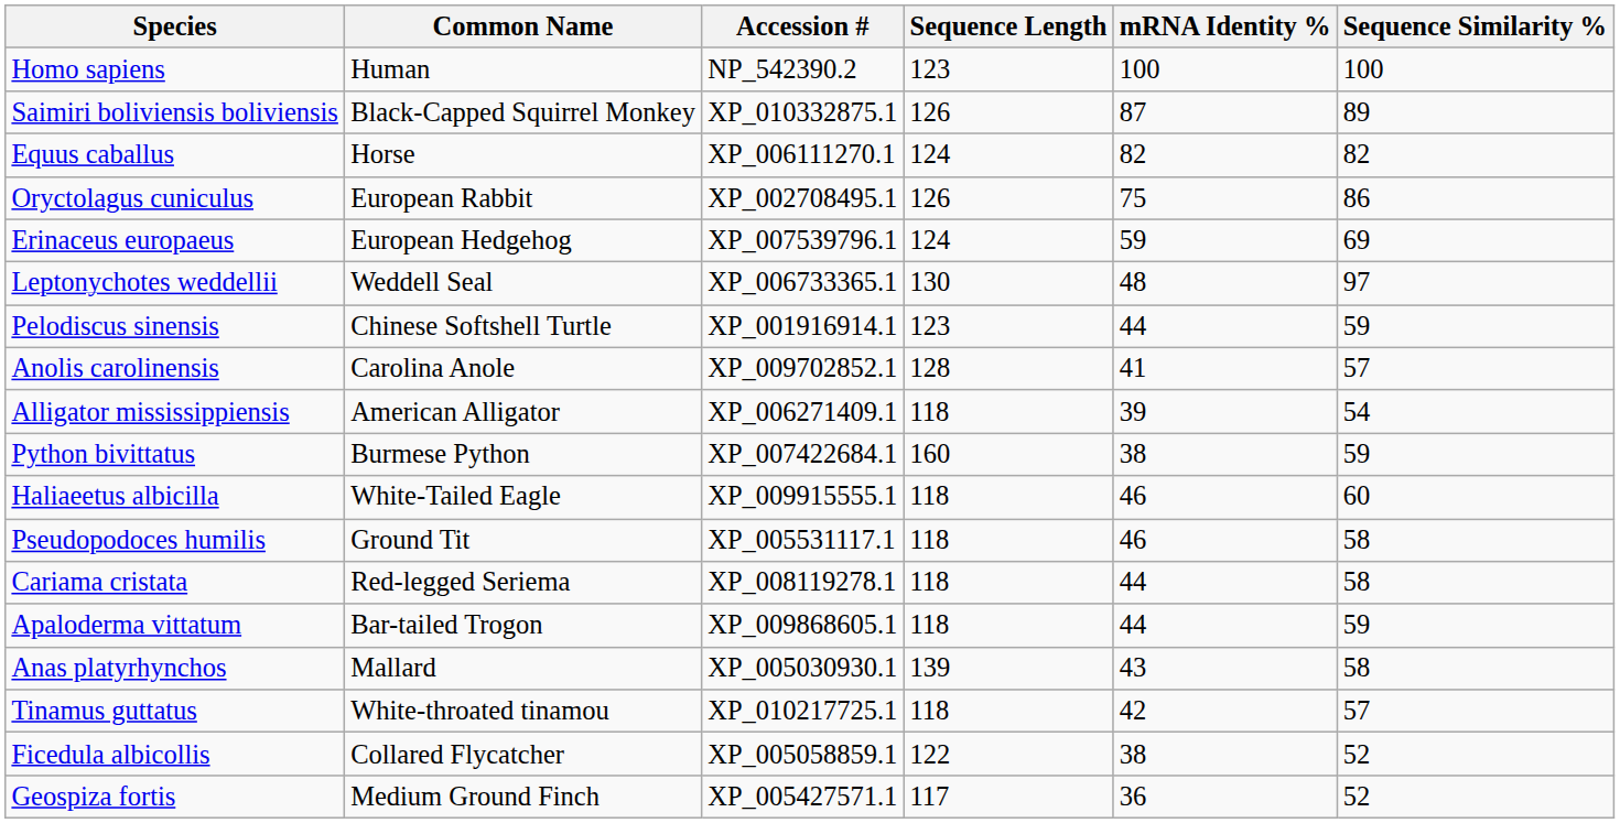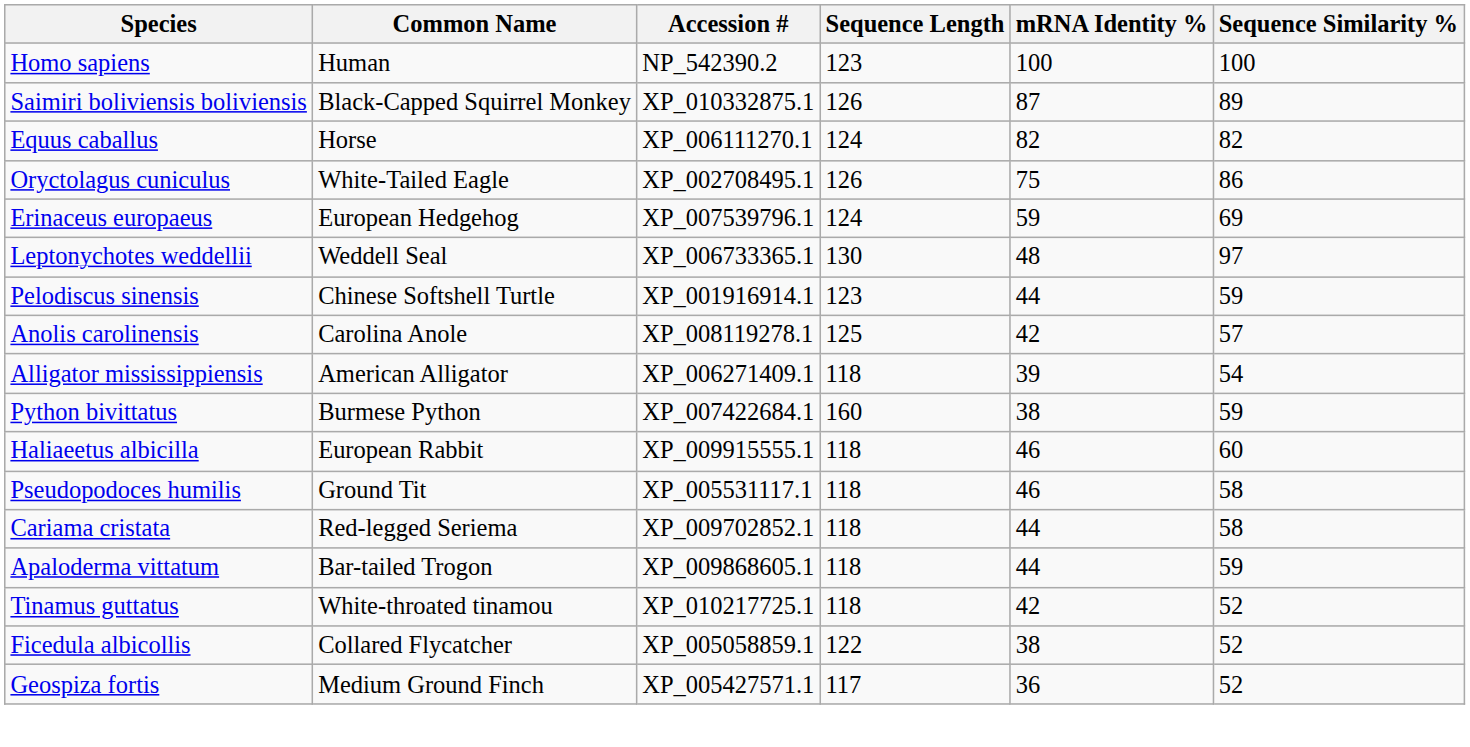 <table class="wikitable">
 <tr>
 <th>Species</th>
 <th>Common Name</th>
 <th>Accession #</th>
 <th>Sequence Length</th>
 <th>mRNA Identity %</th>
 <th>Sequence Similarity %</th>
 </tr>
 <tr>
 <td><a href='#'>Homo sapiens</a></td>
 <td>Human</td>
 <td>NP_542390.2</td>
 <td>123</td>
 <td>100</td>
 <td>100</td>
 </tr>
 <tr>
 <td><a href='#'>Saimiri boliviensis boliviensis</a></td>
 <td>Black-Capped Squirrel Monkey</td>
 <td>XP_010332875.1</td>
 <td>126</td>
 <td>87</td>
 <td>89</td>
 </tr>
 <tr>
 <td><a href='#'>Equus caballus</a></td>
 <td>Horse</td>
 <td>XP_006111270.1</td>
 <td>124</td>
 <td>82</td>
 <td>82</td>
 </tr>
 <tr>
 <td><a href='#'>Oryctolagus cuniculus</a></td>
-<td>European Rabbit</td>
+<td>White-Tailed Eagle</td>
 <td>XP_002708495.1</td>
 <td>126</td>
 <td>75</td>
 <td>86</td>
 </tr>
 <tr>
 <td><a href='#'>Erinaceus europaeus</a></td>
 <td>European Hedgehog</td>
 <td>XP_007539796.1</td>
 <td>124</td>
 <td>59</td>
 <td>69</td>
 </tr>
 <tr>
 <td><a href='#'>Leptonychotes weddellii</a></td>
 <td>Weddell Seal</td>
 <td>XP_006733365.1</td>
 <td>130</td>
 <td>48</td>
 <td>97</td>
 </tr>
 <tr>
 <td><a href='#'>Pelodiscus sinensis</a></td>
 <td>Chinese Softshell Turtle</td>
 <td>XP_001916914.1</td>
 <td>123</td>
 <td>44</td>
 <td>59</td>
 </tr>
 <tr>
 <td><a href='#'>Anolis carolinensis</a></td>
 <td>Carolina Anole</td>
-<td>XP_009702852.1</td>
-<td>128</td>
-<td>41</td>
+<td>XP_008119278.1</td>
+<td>125</td>
+<td>42</td>
 <td>57</td>
 </tr>
 <tr>
 <td><a href='#'>Alligator mississippiensis</a></td>
 <td>American Alligator</td>
 <td>XP_006271409.1</td>
 <td>118</td>
 <td>39</td>
 <td>54</td>
 </tr>
 <tr>
 <td><a href='#'>Python bivittatus</a></td>
 <td>Burmese Python</td>
 <td>XP_007422684.1</td>
 <td>160</td>
 <td>38</td>
 <td>59</td>
 </tr>
 <tr>
 <td><a href='#'>Haliaeetus albicilla</a></td>
-<td>White-Tailed Eagle</td>
+<td>European Rabbit</td>
 <td>XP_009915555.1</td>
 <td>118</td>
 <td>46</td>
 <td>60</td>
 </tr>
 <tr>
 <td><a href='#'>Pseudopodoces humilis</a></td>
 <td>Ground Tit</td>
 <td>XP_005531117.1</td>
 <td>118</td>
 <td>46</td>
 <td>58</td>
 </tr>
 <tr>
 <td><a href='#'>Cariama cristata</a></td>
 <td>Red-legged Seriema</td>
-<td>XP_008119278.1</td>
+<td>XP_009702852.1</td>
 <td>118</td>
 <td>44</td>
 <td>58</td>
 </tr>
 <tr>
 <td><a href='#'>Apaloderma vittatum</a></td>
 <td>Bar-tailed Trogon</td>
 <td>XP_009868605.1</td>
 <td>118</td>
 <td>44</td>
 <td>59</td>
 </tr>
 <tr>
-<td><a href='#'>Anas platyrhynchos</a></td>
-<td>Mallard</td>
-<td>XP_005030930.1</td>
-<td>139</td>
-<td>43</td>
-<td>58</td>
-</tr>
-<tr>
 <td><a href='#'>Tinamus guttatus</a></td>
 <td>White-throated tinamou</td>
 <td>XP_010217725.1</td>
 <td>118</td>
 <td>42</td>
-<td>57</td>
+<td>52</td>
 </tr>
 <tr>
 <td><a href='#'>Ficedula albicollis</a></td>
 <td>Collared Flycatcher</td>
 <td>XP_005058859.1</td>
 <td>122</td>
 <td>38</td>
 <td>52</td>
 </tr>
 <tr>
 <td><a href='#'>Geospiza fortis</a></td>
 <td>Medium Ground Finch</td>
 <td>XP_005427571.1</td>
 <td>117</td>
 <td>36</td>
 <td>52</td>
 </tr>
 </table>
